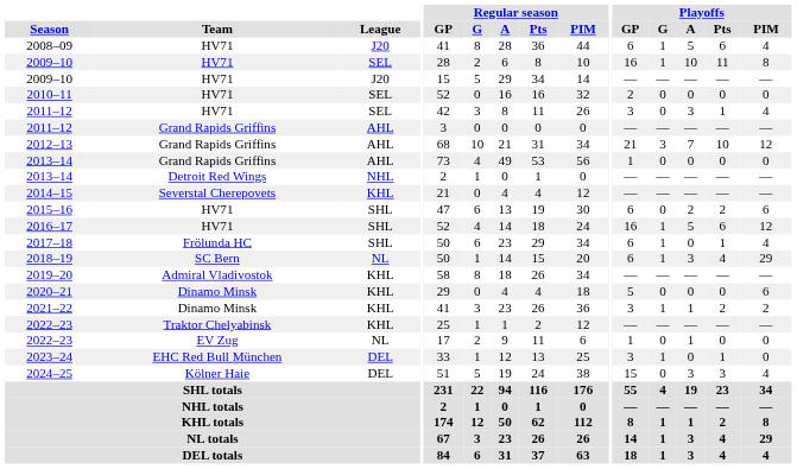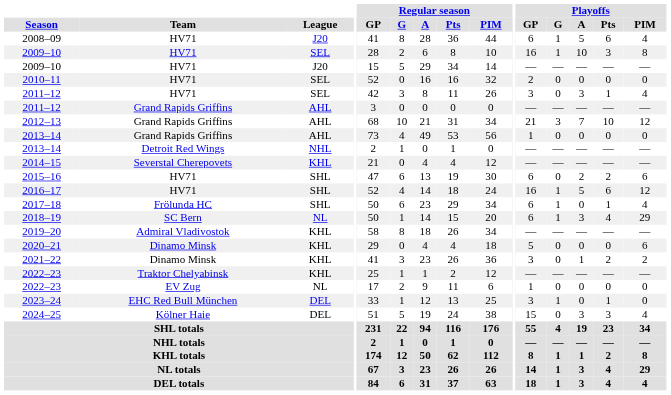 <table border="0" cellpadding="1" cellspacing="0" style="text-align:center; width:60em">
 <tr bgcolor="#e0e0e0">
 <th colspan="3" bgcolor="#ffffff"></th>
 <th rowspan="99" bgcolor="#ffffff"></th>
 <th colspan="5"><a href='#'>Regular season</a></th>
 <th rowspan="99" bgcolor="#ffffff"></th>
 <th colspan="5"><a href='#'>Playoffs</a></th>
 </tr>
 <tr bgcolor="#e0e0e0">
 <th><a href='#'>Season</a></th>
 <th>Team</th>
 <th>League</th>
 <th>GP</th>
 <th><a href='#'>G</a></th>
 <th><a href='#'>A</a></th>
 <th><a href='#'>Pts</a></th>
 <th><a href='#'>PIM</a></th>
 <th>GP</th>
 <th>G</th>
 <th>A</th>
 <th>Pts</th>
 <th>PIM</th>
 </tr>
 <tr ALIGN="center">
 <td>2008–09</td>
 <td>HV71</td>
 <td><a href='#'>J20</a></td>
 <td>41</td>
 <td>8</td>
 <td>28</td>
 <td>36</td>
 <td>44</td>
 <td>6</td>
 <td>1</td>
 <td>5</td>
 <td>6</td>
 <td>4</td>
 </tr>
 <tr ALIGN="center" bgcolor="#f0f0f0">
 <td><a href='#'>2009–10</a></td>
 <td><a href='#'>HV71</a></td>
 <td><a href='#'>SEL</a></td>
 <td>28</td>
 <td>2</td>
 <td>6</td>
 <td>8</td>
 <td>10</td>
 <td>16</td>
 <td>1</td>
 <td>10</td>
-<td>11</td>
+<td>3</td>
 <td>8</td>
 </tr>
 <tr ALIGN="center">
 <td>2009–10</td>
 <td>HV71</td>
 <td>J20</td>
 <td>15</td>
 <td>5</td>
 <td>29</td>
 <td>34</td>
 <td>14</td>
 <td>—</td>
 <td>—</td>
 <td>—</td>
 <td>—</td>
 <td>—</td>
 </tr>
 <tr ALIGN="center" bgcolor="#f0f0f0">
 <td><a href='#'>2010–11</a></td>
 <td>HV71</td>
 <td>SEL</td>
 <td>52</td>
 <td>0</td>
 <td>16</td>
 <td>16</td>
 <td>32</td>
 <td>2</td>
 <td>0</td>
 <td>0</td>
 <td>0</td>
 <td>0</td>
 </tr>
 <tr ALIGN="center">
 <td><a href='#'>2011–12</a></td>
 <td>HV71</td>
 <td>SEL</td>
 <td>42</td>
 <td>3</td>
 <td>8</td>
 <td>11</td>
 <td>26</td>
 <td>3</td>
 <td>0</td>
 <td>3</td>
 <td>1</td>
 <td>4</td>
 </tr>
 <tr ALIGN="center" bgcolor="#f0f0f0">
 <td><a href='#'>2011–12</a></td>
 <td><a href='#'>Grand Rapids Griffins</a></td>
 <td><a href='#'>AHL</a></td>
 <td>3</td>
 <td>0</td>
 <td>0</td>
 <td>0</td>
 <td>0</td>
 <td>—</td>
 <td>—</td>
 <td>—</td>
 <td>—</td>
 <td>—</td>
 </tr>
 <tr ALIGN="center">
 <td><a href='#'>2012–13</a></td>
 <td>Grand Rapids Griffins</td>
 <td>AHL</td>
 <td>68</td>
 <td>10</td>
 <td>21</td>
 <td>31</td>
 <td>34</td>
 <td>21</td>
 <td>3</td>
 <td>7</td>
 <td>10</td>
 <td>12</td>
 </tr>
 <tr ALIGN="center" bgcolor="#f0f0f0">
 <td><a href='#'>2013–14</a></td>
 <td>Grand Rapids Griffins</td>
 <td>AHL</td>
 <td>73</td>
 <td>4</td>
 <td>49</td>
 <td>53</td>
 <td>56</td>
 <td>1</td>
 <td>0</td>
 <td>0</td>
 <td>0</td>
 <td>0</td>
 </tr>
 <tr ALIGN="center">
 <td><a href='#'>2013–14</a></td>
 <td><a href='#'>Detroit Red Wings</a></td>
 <td><a href='#'>NHL</a></td>
 <td>2</td>
 <td>1</td>
 <td>0</td>
 <td>1</td>
 <td>0</td>
 <td>—</td>
 <td>—</td>
 <td>—</td>
 <td>—</td>
 <td>—</td>
 </tr>
 <tr ALIGN="center" bgcolor="#f0f0f0">
 <td><a href='#'>2014–15</a></td>
 <td><a href='#'>Severstal Cherepovets</a></td>
 <td><a href='#'>KHL</a></td>
 <td>21</td>
 <td>0</td>
 <td>4</td>
 <td>4</td>
 <td>12</td>
 <td>—</td>
 <td>—</td>
 <td>—</td>
 <td>—</td>
 <td>—</td>
 </tr>
 <tr ALIGN="center">
 <td><a href='#'>2015–16</a></td>
 <td>HV71</td>
 <td>SHL</td>
 <td>47</td>
 <td>6</td>
 <td>13</td>
 <td>19</td>
 <td>30</td>
 <td>6</td>
 <td>0</td>
 <td>2</td>
 <td>2</td>
 <td>6</td>
 </tr>
 <tr ALIGN="center" bgcolor="#f0f0f0">
 <td><a href='#'>2016–17</a></td>
 <td>HV71</td>
 <td>SHL</td>
 <td>52</td>
 <td>4</td>
 <td>14</td>
 <td>18</td>
 <td>24</td>
 <td>16</td>
 <td>1</td>
 <td>5</td>
 <td>6</td>
 <td>12</td>
 </tr>
 <tr ALIGN="center">
 <td><a href='#'>2017–18</a></td>
 <td><a href='#'>Frölunda HC</a></td>
 <td>SHL</td>
 <td>50</td>
 <td>6</td>
 <td>23</td>
 <td>29</td>
 <td>34</td>
 <td>6</td>
 <td>1</td>
 <td>0</td>
 <td>1</td>
 <td>4</td>
 </tr>
 <tr ALIGN="center" bgcolor="#f0f0f0">
 <td><a href='#'>2018–19</a></td>
 <td><a href='#'>SC Bern</a></td>
 <td><a href='#'>NL</a></td>
 <td>50</td>
 <td>1</td>
 <td>14</td>
 <td>15</td>
 <td>20</td>
 <td>6</td>
 <td>1</td>
 <td>3</td>
 <td>4</td>
 <td>29</td>
 </tr>
 <tr ALIGN="center">
 <td><a href='#'>2019–20</a></td>
 <td><a href='#'>Admiral Vladivostok</a></td>
 <td>KHL</td>
 <td>58</td>
 <td>8</td>
 <td>18</td>
 <td>26</td>
 <td>34</td>
 <td>—</td>
 <td>—</td>
 <td>—</td>
 <td>—</td>
 <td>—</td>
 </tr>
 <tr ALIGN="center" bgcolor="#f0f0f0">
 <td><a href='#'>2020–21</a></td>
 <td><a href='#'>Dinamo Minsk</a></td>
 <td>KHL</td>
 <td>29</td>
 <td>0</td>
 <td>4</td>
 <td>4</td>
 <td>18</td>
 <td>5</td>
 <td>0</td>
 <td>0</td>
 <td>0</td>
 <td>6</td>
 </tr>
 <tr ALIGN="center">
 <td><a href='#'>2021–22</a></td>
 <td>Dinamo Minsk</td>
 <td>KHL</td>
 <td>41</td>
 <td>3</td>
 <td>23</td>
 <td>26</td>
 <td>36</td>
 <td>3</td>
-<td>1</td>
+<td>0</td>
 <td>1</td>
 <td>2</td>
 <td>2</td>
 </tr>
 <tr ALIGN="center" bgcolor="#f0f0f0">
 <td><a href='#'>2022–23</a></td>
 <td><a href='#'>Traktor Chelyabinsk</a></td>
 <td>KHL</td>
 <td>25</td>
 <td>1</td>
 <td>1</td>
 <td>2</td>
 <td>12</td>
 <td>—</td>
 <td>—</td>
 <td>—</td>
 <td>—</td>
 <td>—</td>
 </tr>
 <tr ALIGN="center">
 <td><a href='#'>2022–23</a></td>
 <td><a href='#'>EV Zug</a></td>
 <td>NL</td>
 <td>17</td>
 <td>2</td>
 <td>9</td>
 <td>11</td>
 <td>6</td>
 <td>1</td>
 <td>0</td>
-<td>1</td>
+<td>0</td>
 <td>0</td>
 <td>0</td>
 </tr>
 <tr bgcolor="#f0f0f0">
 <td><a href='#'>2023–24</a></td>
 <td><a href='#'>EHC Red Bull München</a></td>
 <td><a href='#'>DEL</a></td>
 <td>33</td>
 <td>1</td>
 <td>12</td>
 <td>13</td>
 <td>25</td>
 <td>3</td>
 <td>1</td>
 <td>0</td>
 <td>1</td>
 <td>0</td>
 </tr>
 <tr>
 <td><a href='#'>2024–25</a></td>
 <td><a href='#'>Kölner Haie</a></td>
 <td>DEL</td>
 <td>51</td>
 <td>5</td>
 <td>19</td>
 <td>24</td>
 <td>38</td>
 <td>15</td>
 <td>0</td>
 <td>3</td>
 <td>3</td>
 <td>4</td>
 </tr>
 <tr bgcolor="#e0e0e0">
 <th colspan="3">SHL totals</th>
 <th>231</th>
 <th>22</th>
 <th>94</th>
 <th>116</th>
 <th>176</th>
 <th>55</th>
 <th>4</th>
 <th>19</th>
 <th>23</th>
 <th>34</th>
 </tr>
 <tr bgcolor="#e0e0e0">
 <th colspan="3">NHL totals</th>
 <th>2</th>
 <th>1</th>
 <th>0</th>
 <th>1</th>
 <th>0</th>
 <th>—</th>
 <th>—</th>
 <th>—</th>
 <th>—</th>
 <th>—</th>
 </tr>
 <tr bgcolor="#e0e0e0">
 <th colspan="3">KHL totals</th>
 <th>174</th>
 <th>12</th>
 <th>50</th>
 <th>62</th>
 <th>112</th>
 <th>8</th>
 <th>1</th>
 <th>1</th>
 <th>2</th>
 <th>8</th>
 </tr>
 <tr bgcolor="#e0e0e0">
 <th colspan="3">NL totals</th>
 <th>67</th>
 <th>3</th>
 <th>23</th>
 <th>26</th>
 <th>26</th>
 <th>14</th>
 <th>1</th>
 <th>3</th>
 <th>4</th>
 <th>29</th>
 </tr>
 <tr bgcolor="#e0e0e0">
 <th colspan="3">DEL totals</th>
 <th>84</th>
 <th>6</th>
 <th>31</th>
 <th>37</th>
 <th>63</th>
 <th>18</th>
 <th>1</th>
 <th>3</th>
 <th>4</th>
 <th>4</th>
 </tr>
 </table>
